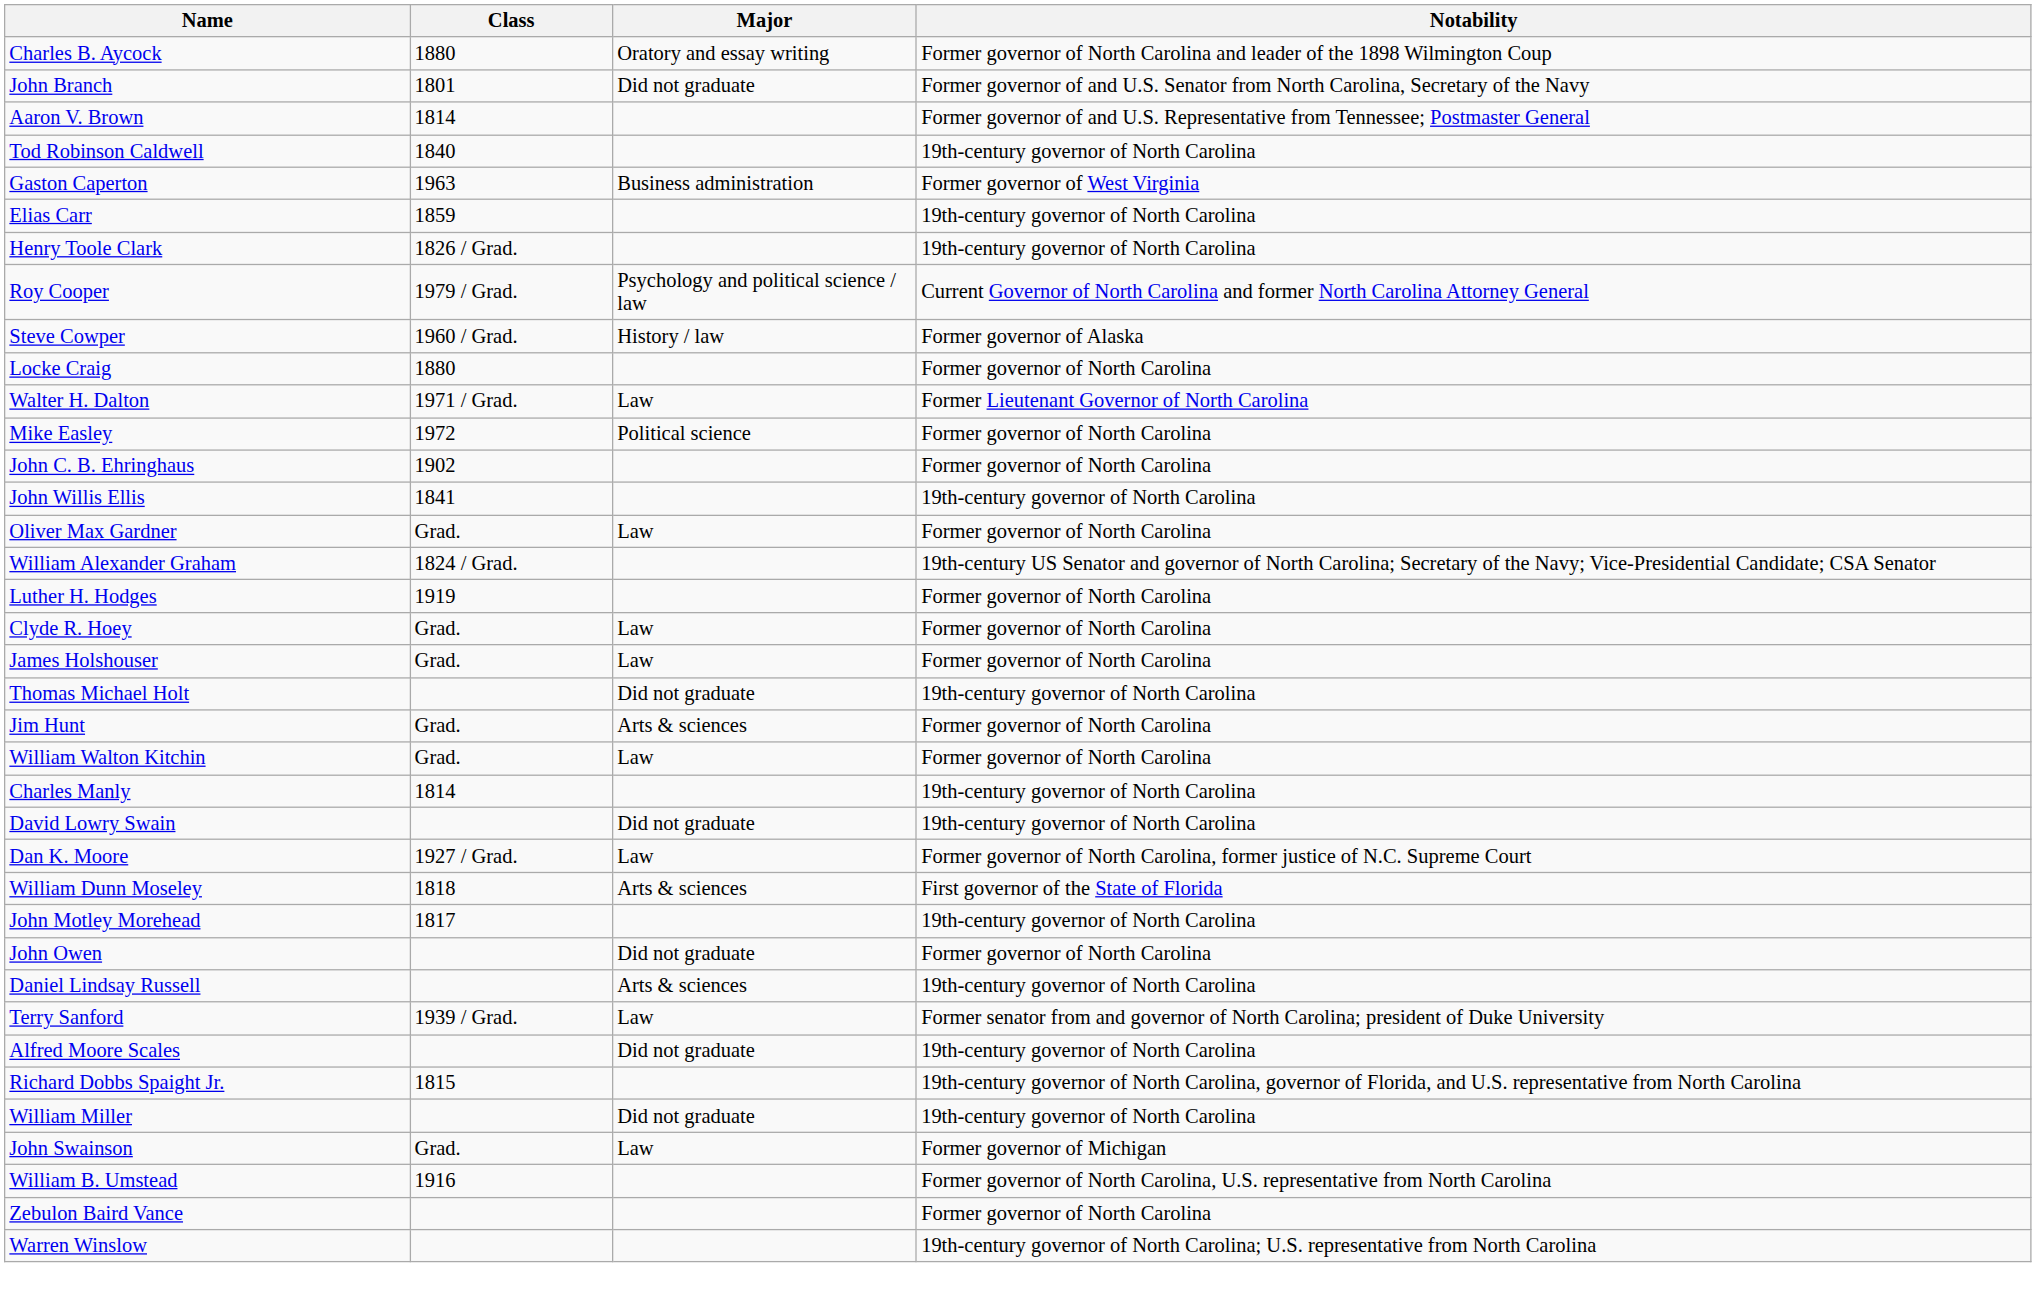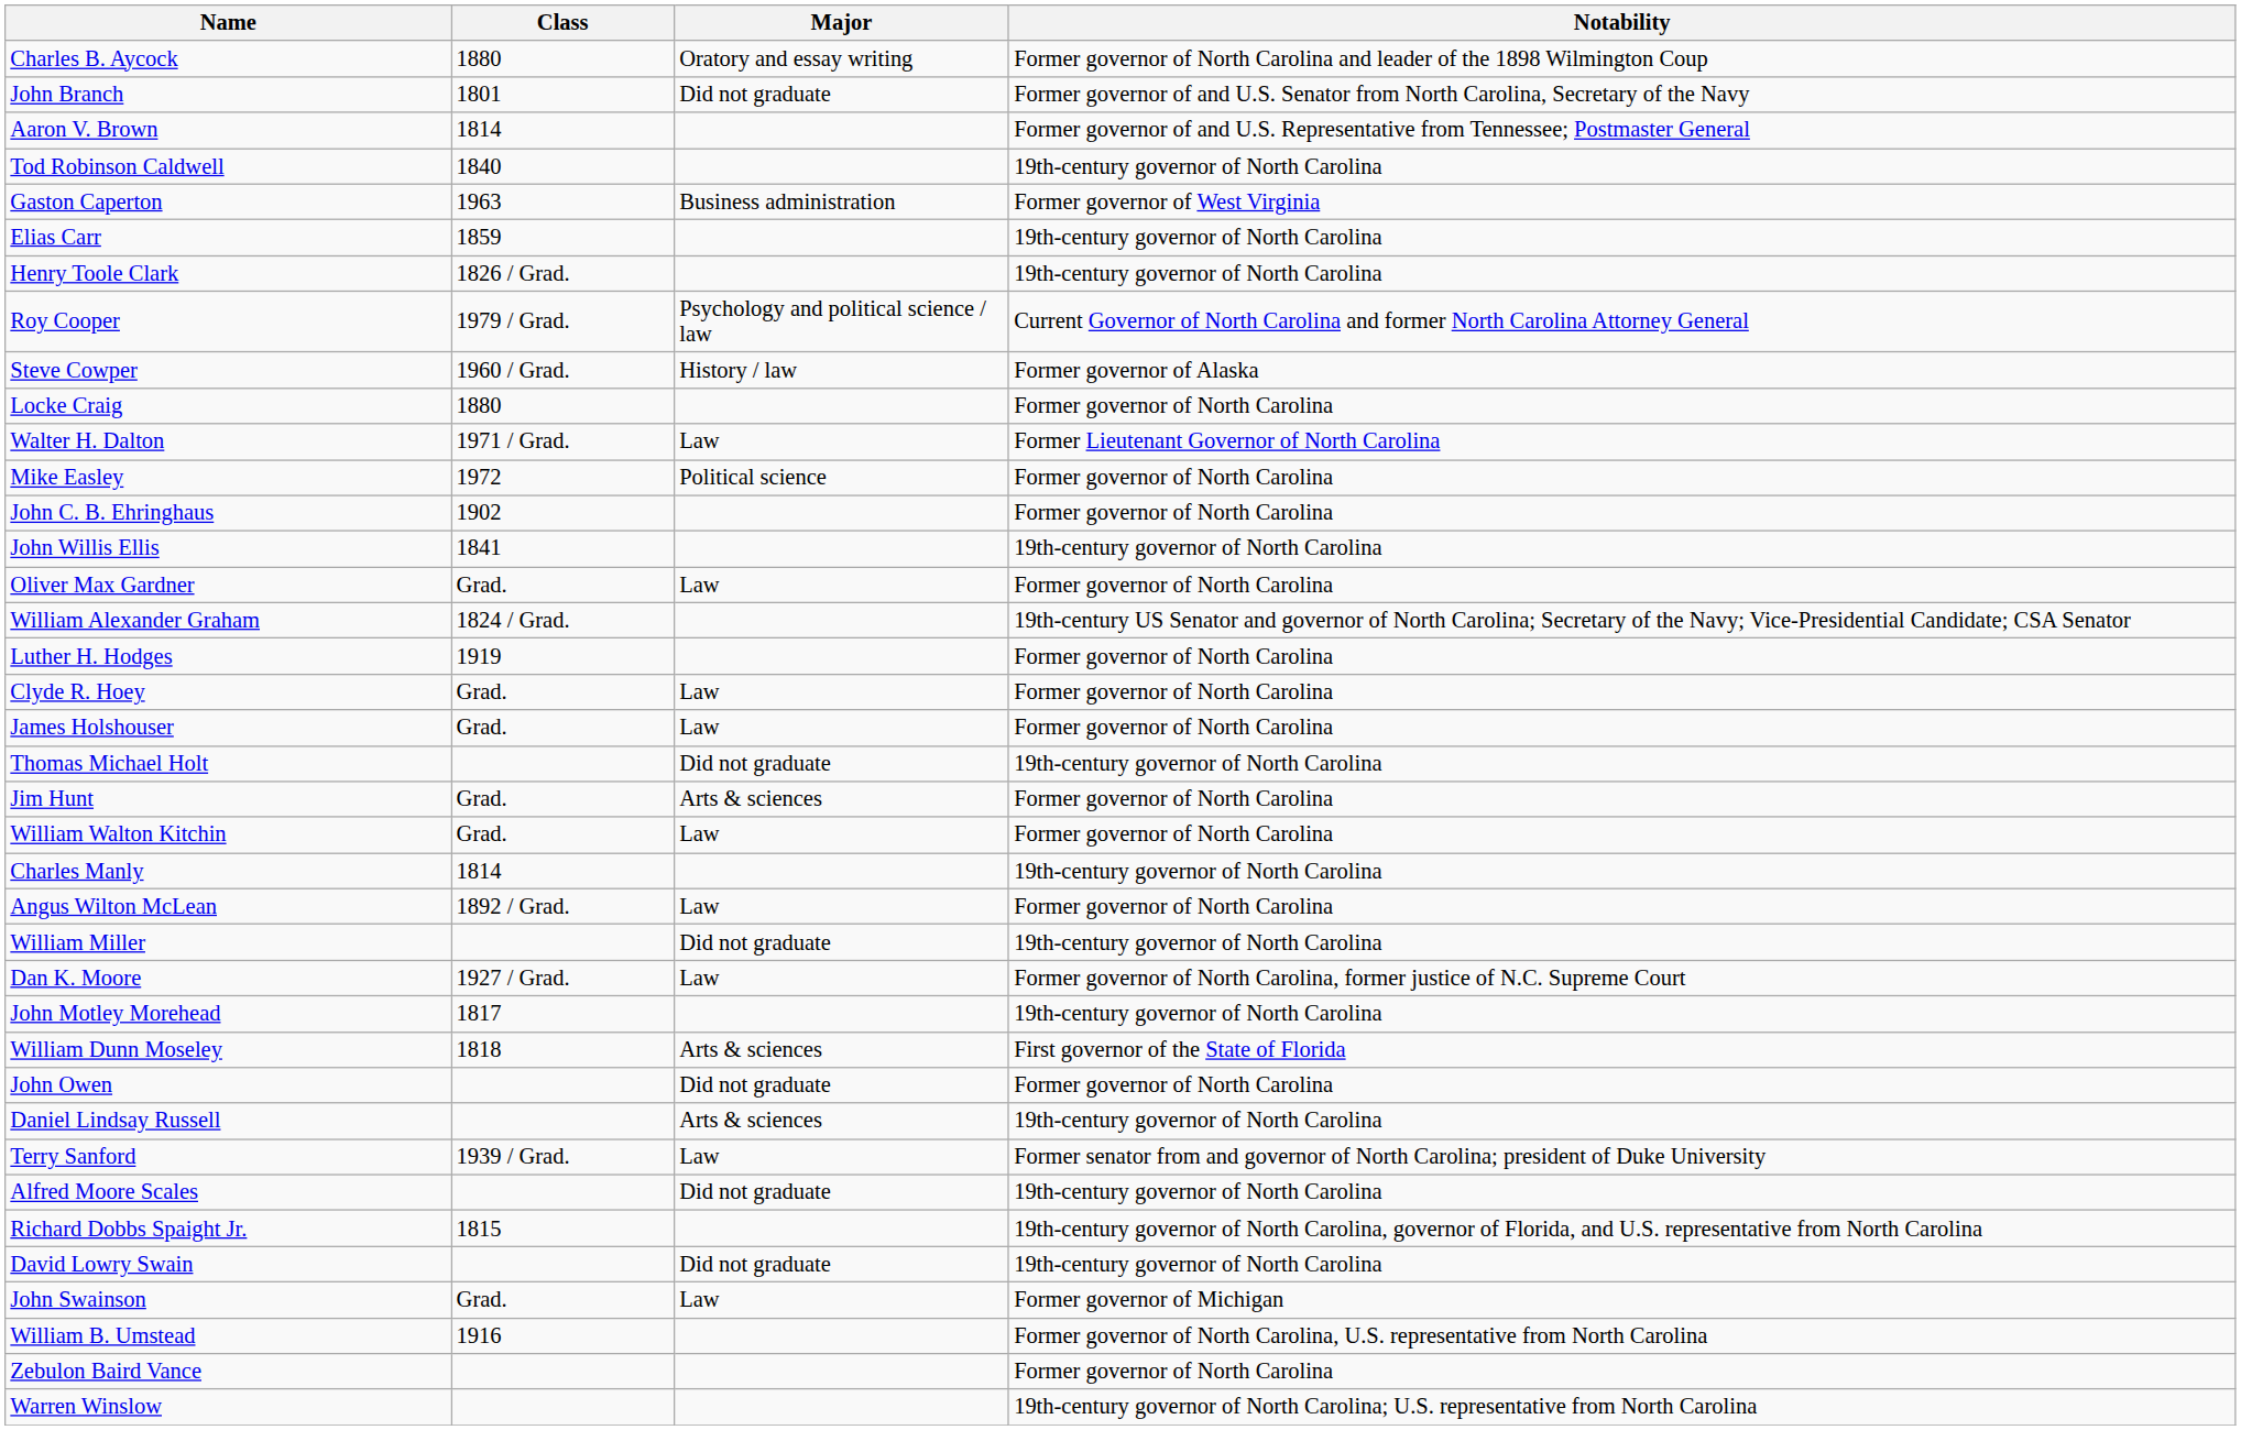 <table class="wikitable" width="100%">
 <tr>
 <th width="20%">Name</th>
 <th width="10%">Class</th>
 <th width="15%">Major</th>
 <th width="55%">Notability</th>
 </tr>
 <tr>
 <td><a href='#'>Charles B. Aycock</a></td>
 <td>1880</td>
 <td>Oratory and essay writing</td>
 <td>Former governor of North Carolina and leader of the 1898 Wilmington Coup</td>
 </tr>
 <tr>
 <td><a href='#'>John Branch</a></td>
 <td>1801</td>
 <td>Did not graduate</td>
 <td>Former governor of and U.S. Senator from North Carolina, Secretary of the Navy</td>
 </tr>
 <tr>
 <td><a href='#'>Aaron V. Brown</a></td>
 <td>1814</td>
 <td></td>
 <td>Former governor of and U.S. Representative from Tennessee; <a href='#'>Postmaster General</a></td>
 </tr>
 <tr>
 <td><a href='#'>Tod Robinson Caldwell</a></td>
 <td>1840</td>
 <td></td>
 <td>19th-century governor of North Carolina</td>
 </tr>
 <tr>
 <td><a href='#'>Gaston Caperton</a></td>
 <td>1963</td>
 <td>Business administration</td>
 <td>Former governor of <a href='#'>West Virginia</a></td>
 </tr>
 <tr>
 <td><a href='#'>Elias Carr</a></td>
 <td>1859</td>
 <td></td>
 <td>19th-century governor of North Carolina</td>
 </tr>
 <tr>
 <td><a href='#'>Henry Toole Clark</a></td>
 <td>1826 / Grad.</td>
 <td></td>
 <td>19th-century governor of North Carolina</td>
 </tr>
 <tr>
 <td><a href='#'>Roy Cooper</a></td>
 <td>1979 / Grad.</td>
 <td>Psychology and political science / law</td>
 <td>Current <a href='#'>Governor of North Carolina</a> and former <a href='#'>North Carolina Attorney General</a></td>
 </tr>
 <tr>
 <td><a href='#'>Steve Cowper</a></td>
 <td>1960 / Grad.</td>
 <td>History / law</td>
 <td>Former governor of Alaska</td>
 </tr>
 <tr>
 <td><a href='#'>Locke Craig</a></td>
 <td>1880</td>
 <td></td>
 <td>Former governor of North Carolina</td>
 </tr>
 <tr>
 <td><a href='#'>Walter H. Dalton</a></td>
 <td>1971 / Grad.</td>
 <td>Law</td>
 <td>Former <a href='#'>Lieutenant Governor of North Carolina</a></td>
 </tr>
 <tr>
 <td><a href='#'>Mike Easley</a></td>
 <td>1972</td>
 <td>Political science</td>
 <td>Former governor of North Carolina</td>
 </tr>
 <tr>
 <td><a href='#'>John C. B. Ehringhaus</a></td>
 <td>1902</td>
 <td></td>
 <td>Former governor of North Carolina</td>
 </tr>
 <tr>
 <td><a href='#'>John Willis Ellis</a></td>
 <td>1841</td>
 <td></td>
 <td>19th-century governor of North Carolina</td>
 </tr>
 <tr>
 <td><a href='#'>Oliver Max Gardner</a></td>
 <td>Grad.</td>
 <td>Law</td>
 <td>Former governor of North Carolina</td>
 </tr>
 <tr>
 <td><a href='#'>William Alexander Graham</a></td>
 <td>1824 / Grad.</td>
 <td></td>
 <td>19th-century US Senator and governor of North Carolina; Secretary of the Navy; Vice-Presidential Candidate; CSA Senator</td>
 </tr>
 <tr>
 <td><a href='#'>Luther H. Hodges</a></td>
 <td>1919</td>
 <td></td>
 <td>Former governor of North Carolina</td>
 </tr>
 <tr>
 <td><a href='#'>Clyde R. Hoey</a></td>
 <td>Grad.</td>
 <td>Law</td>
 <td>Former governor of North Carolina</td>
 </tr>
 <tr>
 <td><a href='#'>James Holshouser</a></td>
 <td>Grad.</td>
 <td>Law</td>
 <td>Former governor of North Carolina</td>
 </tr>
 <tr>
 <td><a href='#'>Thomas Michael Holt</a></td>
 <td></td>
 <td>Did not graduate</td>
 <td>19th-century governor of North Carolina</td>
 </tr>
 <tr>
 <td><a href='#'>Jim Hunt</a></td>
 <td>Grad.</td>
 <td>Arts & sciences</td>
 <td>Former governor of North Carolina</td>
 </tr>
 <tr>
 <td><a href='#'>William Walton Kitchin</a></td>
 <td>Grad.</td>
 <td>Law</td>
 <td>Former governor of North Carolina</td>
 </tr>
 <tr>
 <td><a href='#'>Charles Manly</a></td>
 <td>1814</td>
 <td></td>
 <td>19th-century governor of North Carolina</td>
 </tr>
 <tr>
-<td><a href='#'>David Lowry Swain</a></td>
+<td><a href='#'>Angus Wilton McLean</a></td>
+<td>1892 / Grad.</td>
+<td>Law</td>
+<td>Former governor of North Carolina</td>
+</tr>
+<tr>
+<td><a href='#'>William Miller</a></td>
 <td></td>
 <td>Did not graduate</td>
 <td>19th-century governor of North Carolina</td>
 </tr>
 <tr>
 <td><a href='#'>Dan K. Moore</a></td>
 <td>1927 / Grad.</td>
 <td>Law</td>
 <td>Former governor of North Carolina, former justice of N.C. Supreme Court</td>
 </tr>
 <tr>
+<td><a href='#'>John Motley Morehead</a></td>
+<td>1817</td>
+<td></td>
+<td>19th-century governor of North Carolina</td>
+</tr>
+<tr>
 <td><a href='#'>William Dunn Moseley</a></td>
 <td>1818</td>
 <td>Arts & sciences</td>
 <td>First governor of the <a href='#'>State of Florida</a></td>
-</tr>
-<tr>
-<td><a href='#'>John Motley Morehead</a></td>
-<td>1817</td>
-<td></td>
-<td>19th-century governor of North Carolina</td>
 </tr>
 <tr>
 <td><a href='#'>John Owen</a></td>
 <td></td>
 <td>Did not graduate</td>
 <td>Former governor of North Carolina</td>
 </tr>
 <tr>
 <td><a href='#'>Daniel Lindsay Russell</a></td>
 <td></td>
 <td>Arts & sciences</td>
 <td>19th-century governor of North Carolina</td>
 </tr>
 <tr>
 <td><a href='#'>Terry Sanford</a></td>
 <td>1939 / Grad.</td>
 <td>Law</td>
 <td>Former senator from and governor of North Carolina; president of Duke University</td>
 </tr>
 <tr>
 <td><a href='#'>Alfred Moore Scales</a></td>
 <td></td>
 <td>Did not graduate</td>
 <td>19th-century governor of North Carolina</td>
 </tr>
 <tr>
 <td><a href='#'>Richard Dobbs Spaight Jr.</a></td>
 <td>1815</td>
 <td></td>
 <td>19th-century governor of North Carolina, governor of Florida, and U.S. representative from North Carolina</td>
 </tr>
 <tr>
-<td><a href='#'>William Miller</a></td>
+<td><a href='#'>David Lowry Swain</a></td>
 <td></td>
 <td>Did not graduate</td>
 <td>19th-century governor of North Carolina</td>
 </tr>
 <tr>
 <td><a href='#'>John Swainson</a></td>
 <td>Grad.</td>
 <td>Law</td>
 <td>Former governor of Michigan</td>
 </tr>
 <tr>
 <td><a href='#'>William B. Umstead</a></td>
 <td>1916</td>
 <td></td>
 <td>Former governor of North Carolina, U.S. representative from North Carolina</td>
 </tr>
 <tr>
 <td><a href='#'>Zebulon Baird Vance</a></td>
 <td></td>
 <td></td>
 <td>Former governor of North Carolina</td>
 </tr>
 <tr>
 <td><a href='#'>Warren Winslow</a></td>
 <td></td>
 <td></td>
 <td>19th-century governor of North Carolina; U.S. representative from North Carolina</td>
 </tr>
 </table>
